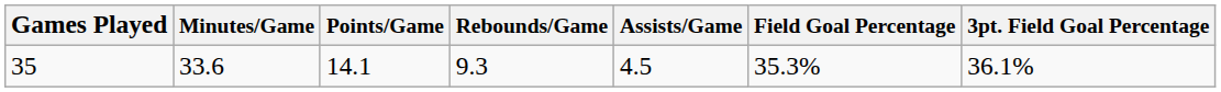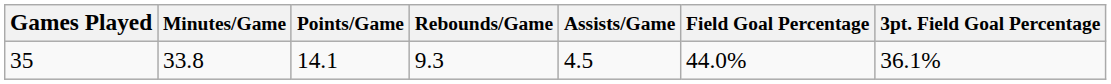 <table class="wikitable">
 <tr>
 <th>Games Played</th>
 <th><small>Minutes/Game</small></th>
 <th><small>Points/Game</small></th>
 <th><small>Rebounds/Game</small></th>
 <th><small>Assists/Game</small></th>
 <th><small>Field Goal Percentage</small></th>
 <th><small>3pt. Field Goal Percentage</small></th>
 </tr>
 <tr>
 <td>35</td>
-<td>33.6</td>
+<td>33.8</td>
 <td>14.1</td>
 <td>9.3</td>
 <td>4.5</td>
-<td>35.3%</td>
+<td>44.0%</td>
 <td>36.1%</td>
 </tr>
 </table>
